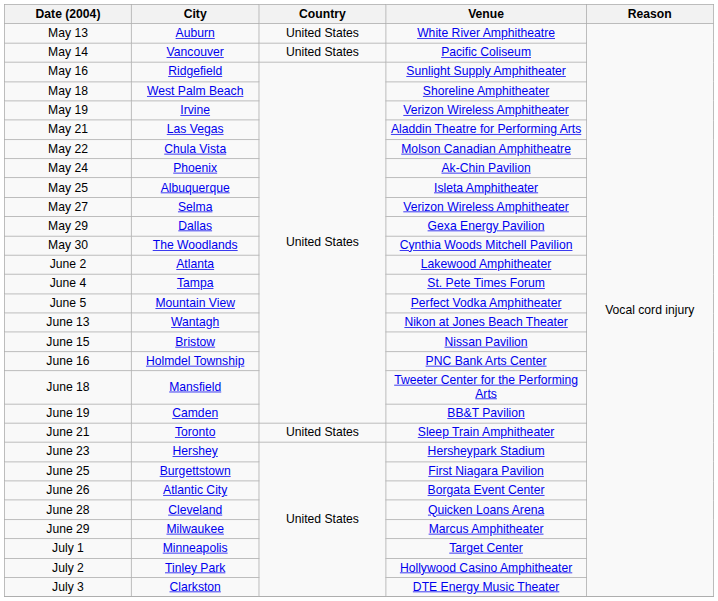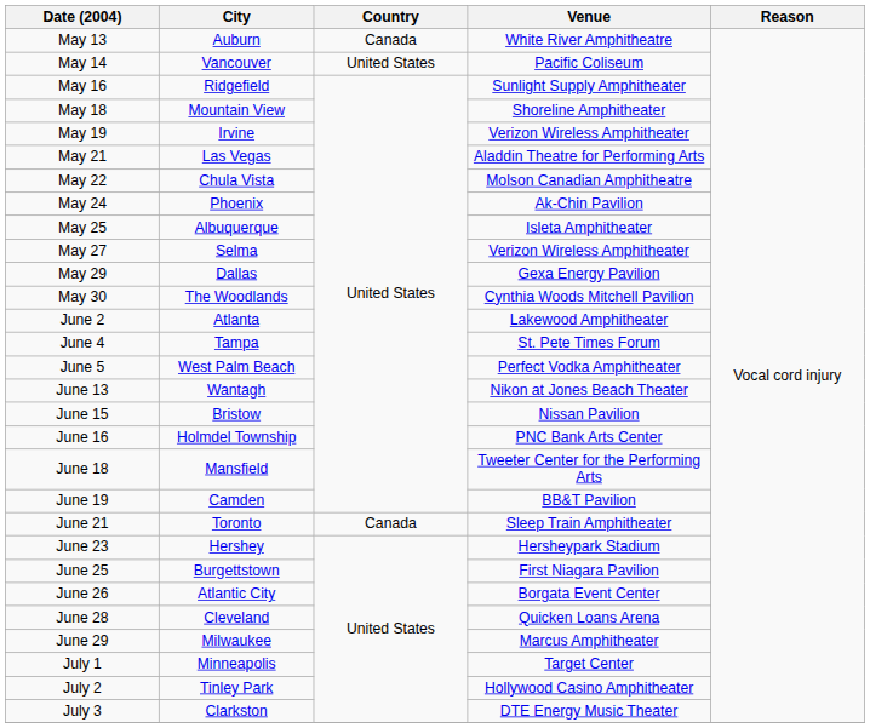 <table class="wikitable plainrowheaders" style="text-align:center;">
 <tr>
 <th scope="col" style="width:10em;">Date (2004)</th>
 <th scope="col" style="width:10em;">City</th>
 <th scope="col" style="width:10em;">Country</th>
 <th scope="col" style="width:16em;">Venue</th>
 <th scope="col" style="width:10em;">Reason</th>
 </tr>
 <tr>
 <td scope="row" style="text-align:center;">May 13</td>
 <td><a href='#'>Auburn</a></td>
-<td>United States</td>
+<td>Canada</td>
 <td><a href='#'>White River Amphitheatre</a></td>
 <td rowspan="29">Vocal cord injury</td>
 </tr>
 <tr>
 <td>May 14</td>
 <td><a href='#'>Vancouver</a></td>
 <td>United States</td>
 <td><a href='#'>Pacific Coliseum</a></td>
 </tr>
 <tr>
 <td>May 16</td>
 <td><a href='#'>Ridgefield</a></td>
 <td rowspan="18">United States</td>
 <td><a href='#'>Sunlight Supply Amphitheater</a></td>
 </tr>
 <tr>
 <td>May 18</td>
-<td><a href='#'>West Palm Beach</a></td>
+<td><a href='#'>Mountain View</a></td>
 <td><a href='#'>Shoreline Amphitheater</a></td>
 </tr>
 <tr>
 <td>May 19</td>
 <td><a href='#'>Irvine</a></td>
 <td><a href='#'>Verizon Wireless Amphitheater</a></td>
 </tr>
 <tr>
 <td>May 21</td>
 <td><a href='#'>Las Vegas</a></td>
 <td><a href='#'>Aladdin Theatre for Performing Arts</a></td>
 </tr>
 <tr>
 <td>May 22</td>
 <td><a href='#'>Chula Vista</a></td>
 <td><a href='#'>Molson Canadian Amphitheatre</a></td>
 </tr>
 <tr>
 <td>May 24</td>
 <td><a href='#'>Phoenix</a></td>
 <td><a href='#'>Ak-Chin Pavilion</a></td>
 </tr>
 <tr>
 <td>May 25</td>
 <td><a href='#'>Albuquerque</a></td>
 <td><a href='#'>Isleta Amphitheater</a></td>
 </tr>
 <tr>
 <td>May 27</td>
 <td><a href='#'>Selma</a></td>
 <td><a href='#'>Verizon Wireless Amphitheater</a></td>
 </tr>
 <tr>
 <td>May 29</td>
 <td><a href='#'>Dallas</a></td>
 <td><a href='#'>Gexa Energy Pavilion</a></td>
 </tr>
 <tr>
 <td>May 30</td>
 <td><a href='#'>The Woodlands</a></td>
 <td><a href='#'>Cynthia Woods Mitchell Pavilion</a></td>
 </tr>
 <tr>
 <td>June 2</td>
 <td><a href='#'>Atlanta</a></td>
 <td><a href='#'>Lakewood Amphitheater</a></td>
 </tr>
 <tr>
 <td>June 4</td>
 <td><a href='#'>Tampa</a></td>
 <td><a href='#'>St. Pete Times Forum</a></td>
 </tr>
 <tr>
 <td>June 5</td>
-<td><a href='#'>Mountain View</a></td>
+<td><a href='#'>West Palm Beach</a></td>
 <td><a href='#'>Perfect Vodka Amphitheater</a></td>
 </tr>
 <tr>
 <td>June 13</td>
 <td><a href='#'>Wantagh</a></td>
 <td><a href='#'>Nikon at Jones Beach Theater</a></td>
 </tr>
 <tr>
 <td>June 15</td>
 <td><a href='#'>Bristow</a></td>
 <td><a href='#'>Nissan Pavilion</a></td>
 </tr>
 <tr>
 <td>June 16</td>
 <td><a href='#'>Holmdel Township</a></td>
 <td><a href='#'>PNC Bank Arts Center</a></td>
 </tr>
 <tr>
 <td>June 18</td>
 <td><a href='#'>Mansfield</a></td>
 <td><a href='#'>Tweeter Center for the Performing Arts</a></td>
 </tr>
 <tr>
 <td>June 19</td>
 <td><a href='#'>Camden</a></td>
 <td><a href='#'>BB&T Pavilion</a></td>
 </tr>
 <tr>
 <td>June 21</td>
 <td><a href='#'>Toronto</a></td>
-<td>United States</td>
+<td>Canada</td>
 <td><a href='#'>Sleep Train Amphitheater</a></td>
 </tr>
 <tr>
 <td>June 23</td>
 <td><a href='#'>Hershey</a></td>
 <td rowspan="8">United States</td>
 <td><a href='#'>Hersheypark Stadium</a></td>
 </tr>
 <tr>
 <td>June 25</td>
 <td><a href='#'>Burgettstown</a></td>
 <td><a href='#'>First Niagara Pavilion</a></td>
 </tr>
 <tr>
 <td>June 26</td>
 <td><a href='#'>Atlantic City</a></td>
 <td><a href='#'>Borgata Event Center</a></td>
 </tr>
 <tr>
 <td>June 28</td>
 <td><a href='#'>Cleveland</a></td>
 <td><a href='#'>Quicken Loans Arena</a></td>
 </tr>
 <tr>
 <td>June 29</td>
 <td><a href='#'>Milwaukee</a></td>
 <td><a href='#'>Marcus Amphitheater</a></td>
 </tr>
 <tr>
 <td>July 1</td>
 <td><a href='#'>Minneapolis</a></td>
 <td><a href='#'>Target Center</a></td>
 </tr>
 <tr>
 <td>July 2</td>
 <td><a href='#'>Tinley Park</a></td>
 <td><a href='#'>Hollywood Casino Amphitheater</a></td>
 </tr>
 <tr>
 <td>July 3</td>
 <td><a href='#'>Clarkston</a></td>
 <td><a href='#'>DTE Energy Music Theater</a></td>
 </tr>
 <tr>
 </tr>
 </table>
